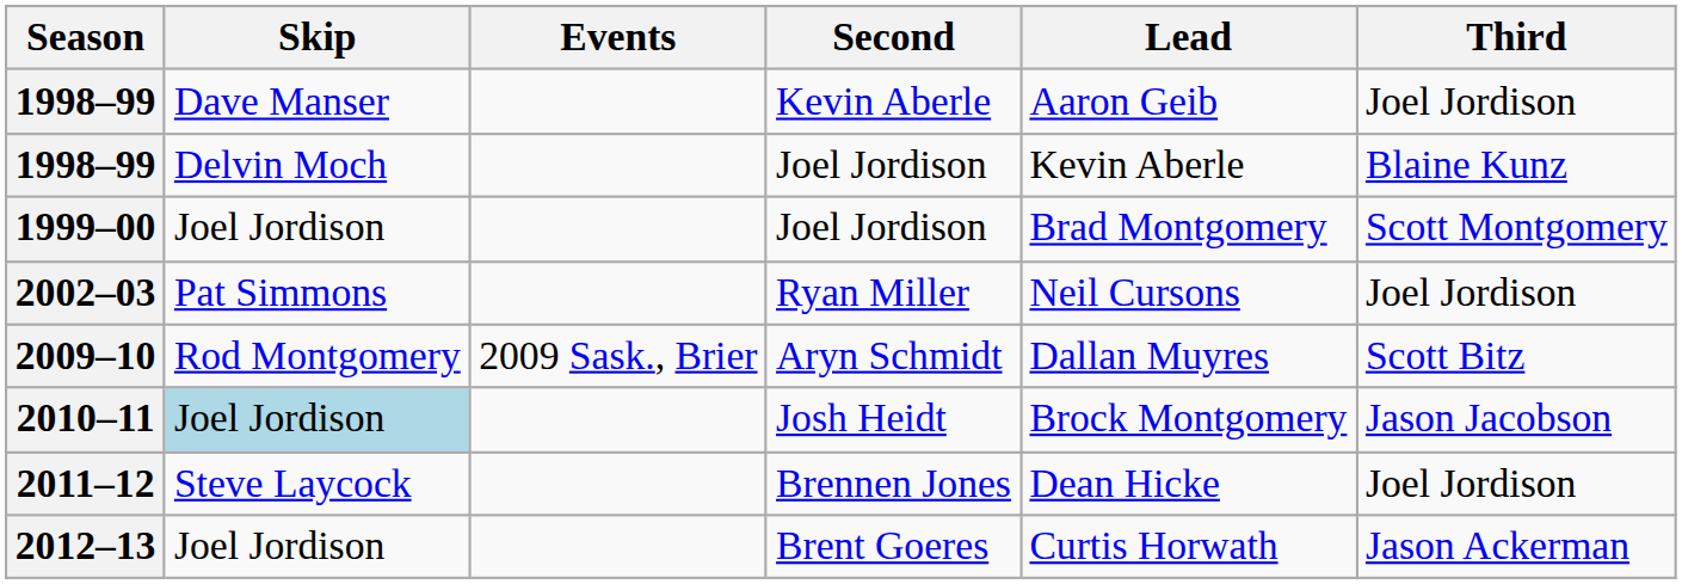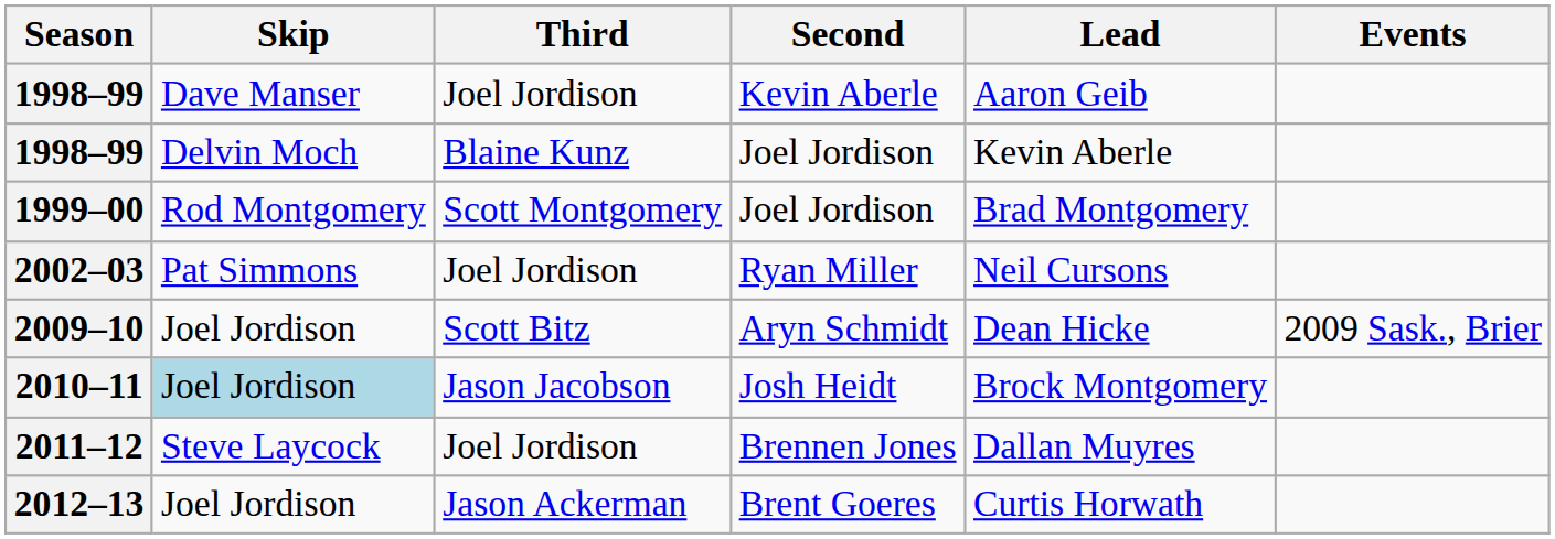 <table class="wikitable">
 <tr>
 <th scope="col">Season</th>
 <th scope="col">Skip</th>
-<th scope="col">Events</th>
+<th scope="col">Third</th>
 <th scope="col">Second</th>
 <th scope="col">Lead</th>
-<th scope="col">Third</th>
+<th scope="col">Events</th>
 </tr>
 <tr>
 <th scope="row">1998–99</th>
 <td><a href='#'>Dave Manser</a></td>
-<td></td>
+<td>Joel Jordison</td>
 <td><a href='#'>Kevin Aberle</a></td>
 <td><a href='#'>Aaron Geib</a></td>
-<td>Joel Jordison</td>
+<td></td>
 </tr>
 <tr>
 <th scope="row">1998–99</th>
 <td><a href='#'>Delvin Moch</a></td>
-<td></td>
+<td><a href='#'>Blaine Kunz</a></td>
 <td>Joel Jordison</td>
 <td>Kevin Aberle</td>
-<td><a href='#'>Blaine Kunz</a></td>
+<td></td>
 </tr>
 <tr>
 <th scope="row">1999–00</th>
-<td>Joel Jordison</td>
-<td></td>
+<td><a href='#'>Rod Montgomery</a></td>
+<td><a href='#'>Scott Montgomery</a></td>
 <td>Joel Jordison</td>
 <td><a href='#'>Brad Montgomery</a></td>
-<td><a href='#'>Scott Montgomery</a></td>
+<td></td>
 </tr>
 <tr>
 <th scope="row">2002–03</th>
 <td><a href='#'>Pat Simmons</a></td>
-<td></td>
+<td>Joel Jordison</td>
 <td><a href='#'>Ryan Miller</a></td>
 <td><a href='#'>Neil Cursons</a></td>
-<td>Joel Jordison</td>
+<td></td>
 </tr>
 <tr>
 <th scope="row">2009–10</th>
-<td><a href='#'>Rod Montgomery</a></td>
+<td>Joel Jordison</td>
+<td><a href='#'>Scott Bitz</a></td>
+<td><a href='#'>Aryn Schmidt</a></td>
+<td><a href='#'>Dean Hicke</a></td>
 <td>2009 <a href='#'>Sask.</a>, <a href='#'>Brier</a></td>
-<td><a href='#'>Aryn Schmidt</a></td>
-<td><a href='#'>Dallan Muyres</a></td>
-<td><a href='#'>Scott Bitz</a></td>
 </tr>
 <tr>
 <th scope="row">2010–11</th>
 <td style="background: lightblue;">Joel Jordison</td>
-<td></td>
+<td><a href='#'>Jason Jacobson</a></td>
 <td><a href='#'>Josh Heidt</a></td>
 <td><a href='#'>Brock Montgomery</a></td>
-<td><a href='#'>Jason Jacobson</a></td>
+<td></td>
 </tr>
 <tr>
 <th scope="row">2011–12</th>
 <td><a href='#'>Steve Laycock</a></td>
+<td>Joel Jordison</td>
+<td><a href='#'>Brennen Jones</a></td>
+<td><a href='#'>Dallan Muyres</a></td>
 <td></td>
-<td><a href='#'>Brennen Jones</a></td>
-<td><a href='#'>Dean Hicke</a></td>
-<td>Joel Jordison</td>
 </tr>
 <tr>
 <th scope="row">2012–13</th>
 <td>Joel Jordison</td>
-<td></td>
+<td><a href='#'>Jason Ackerman</a></td>
 <td><a href='#'>Brent Goeres</a></td>
 <td><a href='#'>Curtis Horwath</a></td>
-<td><a href='#'>Jason Ackerman</a></td>
+<td></td>
 </tr>
 </table>
